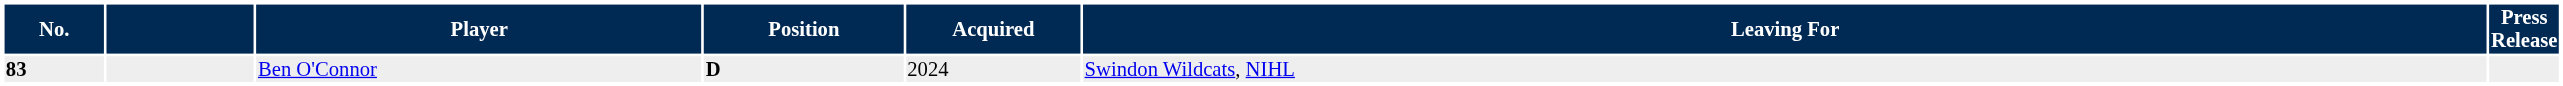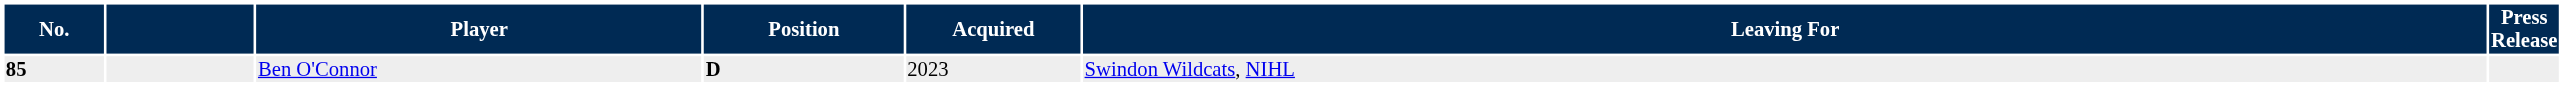 <table>
 <tr bgcolor="002A54" style="color: white">
 <th width="4%">No.</th>
 <th width="6%"></th>
 <th width="18%">Player</th>
 <th width="8%">Position</th>
 <th width="7%">Acquired</th>
 <th width="57%">Leaving For</th>
 <th width="10%">Press Release</th>
 </tr>
 <tr style="background:#eee;">
-<td><strong>83</strong></td>
+<td><strong>85</strong></td>
 <td></td>
 <td><a href='#'>Ben O'Connor</a></td>
 <td><strong>D</strong></td>
-<td>2024</td>
+<td>2023</td>
 <td><a href='#'>Swindon Wildcats</a>, <a href='#'>NIHL</a></td>
 <td></td>
 </tr>
 </table>
